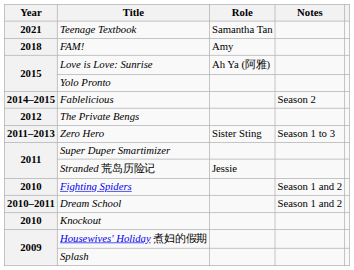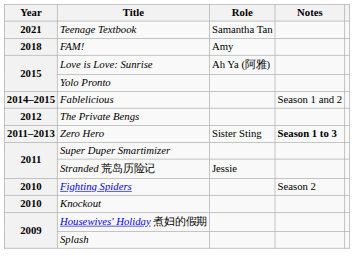 <table class="wikitable sortable plainrowheaders">
 <tr>
 <th scope="col">Year</th>
 <th scope="col">Title</th>
 <th scope="col">Role</th>
 <th scope="col" class="unsortable">Notes</th>
 <th scope="col" class="unsortable"></th>
 </tr>
 <tr>
 <th scope="row">2021</th>
 <td><em>Teenage Textbook</em></td>
 <td>Samantha Tan</td>
 <td></td>
 <td></td>
 </tr>
 <tr>
 <th scope="row">2018</th>
 <td><em>FAM!</em></td>
 <td>Amy</td>
 <td></td>
 <td></td>
 </tr>
 <tr>
 <th scope="row" rowspan="2">2015</th>
 <td><em>Love is Love: Sunrise</em></td>
 <td>Ah Ya (阿雅)</td>
 <td></td>
 <td></td>
 </tr>
 <tr>
 <td><em>Yolo Pronto</em></td>
 <td></td>
 <td></td>
 <td></td>
 </tr>
 <tr>
 <th scope="row">2014–2015</th>
 <td><em>Fablelicious</em></td>
 <td></td>
-<td>Season 2</td>
+<td>Season 1 and 2</td>
 <td></td>
 </tr>
 <tr>
 <th scope="row">2012</th>
 <td><em>The Private Bengs</em></td>
 <td></td>
 <td></td>
 <td></td>
 </tr>
 <tr>
 <th scope="row">2011–2013</th>
 <td><em>Zero Hero</em></td>
 <td>Sister Sting</td>
-<td>Season 1 to 3</td>
+<td><strong>Season 1 to 3</strong></td>
 <td></td>
 </tr>
 <tr>
 <th scope="row" rowspan="2">2011</th>
 <td><em>Super Duper Smartimizer</em></td>
 <td></td>
 <td></td>
 <td></td>
 </tr>
 <tr>
 <td><em>Stranded</em> 荒岛历险记</td>
 <td>Jessie</td>
 <td></td>
 <td></td>
 </tr>
 <tr>
 <th scope="row">2010</th>
 <td><em><a href='#'>Fighting Spiders</a></em></td>
 <td></td>
-<td>Season 1 and 2</td>
-<td></td>
-</tr>
-<tr>
-<th scope="row">2010–2011</th>
-<td><em>Dream School</em></td>
-<td></td>
-<td>Season 1 and 2</td>
+<td>Season 2</td>
 <td></td>
 </tr>
 <tr>
 <th scope="row">2010</th>
 <td><em>Knockout</em></td>
 <td></td>
 <td></td>
 <td></td>
 </tr>
 <tr>
 <th scope="row" rowspan="2">2009</th>
 <td><em><a href='#'>Housewives' Holiday</a></em> 煮妇的假期</td>
 <td></td>
 <td></td>
 <td></td>
 </tr>
 <tr>
 <td><em>Splash</em></td>
 <td></td>
 <td></td>
 <td></td>
 </tr>
 </table>
